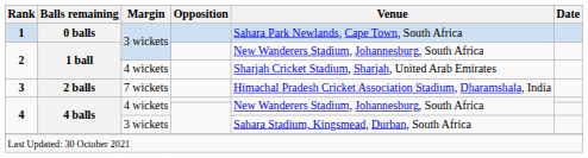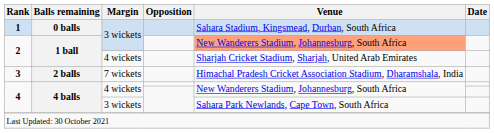 <table class="wikitable plainrowheaders sortable">
 <tr>
 <th scope=col>Rank</th>
 <th scope=col>Balls remaining</th>
 <th scope=col>Margin</th>
 <th scope=col>Opposition</th>
 <th scope=col>Venue</th>
 <th scope=col>Date</th>
 </tr>
 <tr bgcolor=#cee0f2>
 <td align=center><strong>1</strong></td>
 <th scope=row style=text-align:center><strong>0 balls</strong></th>
 <td scope=row style=text-align:center; rowspan=2>3 wickets</td>
 <td></td>
-<td><a href='#'>Sahara Park Newlands</a>, <a href='#'>Cape Town</a>, South Africa</td>
+<td><a href='#'>Sahara Stadium, Kingsmead</a>, <a href='#'>Durban</a>, South Africa</td>
 <td></td>
 </tr>
 <tr>
 <td align=center rowspan=2><strong>2</strong></td>
 <th scope=row style=text-align:center rowspan=2><strong>1 ball</strong></th>
 <td></td>
-<td><a href='#'>New Wanderers Stadium</a>, <a href='#'>Johannesburg</a>, South Africa</td>
+<td style="background: lightsalmon;"><a href='#'>New Wanderers Stadium</a>, <a href='#'>Johannesburg</a>, South Africa</td>
 <td></td>
 </tr>
 <tr>
 <td scope=row style=text-align:center;>4 wickets</td>
 <td></td>
 <td><a href='#'>Sharjah Cricket Stadium</a>, <a href='#'>Sharjah</a>, United Arab Emirates</td>
 <td></td>
 </tr>
 <tr>
 <td align=center><strong>3</strong></td>
 <th scope=row style=text-align:center><strong>2 balls</strong></th>
 <td scope=row style=text-align:center;>7 wickets</td>
 <td></td>
 <td><a href='#'>Himachal Pradesh Cricket Association Stadium</a>, <a href='#'>Dharamshala</a>, India</td>
 <td></td>
 </tr>
 <tr>
 <td align=center rowspan=3><strong>4</strong></td>
 <th scope=row style=text-align:center rowspan=3><strong>4 balls</strong></th>
 <td scope=row style=text-align:center; rowspan=2>4 wickets</td>
 <td></td>
 <td rowspan=2><a href='#'>New Wanderers Stadium</a>, <a href='#'>Johannesburg</a>, South Africa</td>
 <td></td>
 </tr>
 <tr>
 <td rowspan=2></td>
 <td></td>
 </tr>
 <tr>
 <td scope=row style=text-align:center;>3 wickets</td>
-<td><a href='#'>Sahara Stadium, Kingsmead</a>, <a href='#'>Durban</a>, South Africa</td>
+<td><a href='#'>Sahara Park Newlands</a>, <a href='#'>Cape Town</a>, South Africa</td>
 <td></td>
 </tr>
 <tr>
 </tr>
 <tr class=sortbottom>
 <td colspan=6><small>Last Updated: 30 October 2021</small></td>
 </tr>
 </table>
